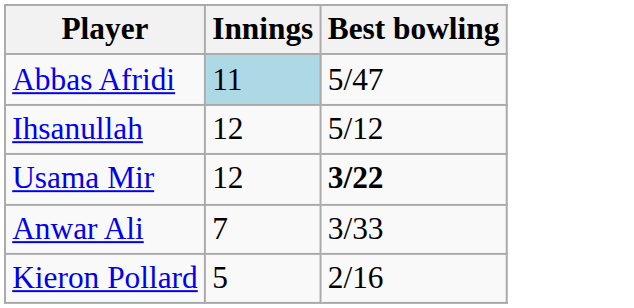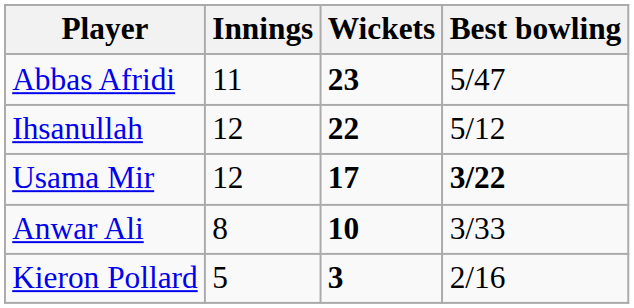 <table class="wikitable">
 <tr>
 <th>Player</th>
 <th>Innings</th>
+<th>Wickets</th>
 <th>Best bowling</th>
 </tr>
 <tr>
 <td><a href='#'>Abbas Afridi</a></td>
-<td style="background: lightblue;">11</td>
+<td>11</td>
+<td><strong>23</strong></td>
 <td>5/47</td>
 </tr>
 <tr>
 <td><a href='#'>Ihsanullah</a></td>
 <td>12</td>
+<td><strong>22</strong></td>
 <td>5/12</td>
 </tr>
 <tr>
 <td><a href='#'>Usama Mir</a></td>
 <td>12</td>
+<td><strong>17</strong></td>
 <td><strong>3/22</strong></td>
 </tr>
 <tr>
 <td><a href='#'>Anwar Ali</a></td>
-<td>7</td>
+<td>8</td>
+<td><strong>10</strong></td>
 <td>3/33</td>
 </tr>
 <tr>
 <td><a href='#'>Kieron Pollard</a></td>
 <td>5</td>
+<td><strong>3</strong></td>
 <td>2/16</td>
 </tr>
 </table>
